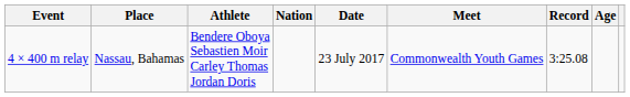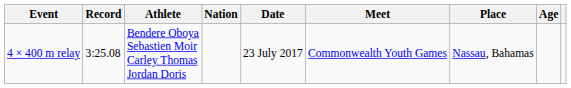 <table class="wikitable" style="font-size:95%;">
 <tr>
 <th>Event</th>
-<th>Place</th>
+<th>Record</th>
 <th>Athlete</th>
 <th>Nation</th>
 <th>Date</th>
 <th>Meet</th>
-<th>Record</th>
+<th>Place</th>
 <th>Age</th>
 <th></th>
 </tr>
 <tr>
 <td><a href='#'>4 × 400 m relay</a></td>
-<td><a href='#'>Nassau</a>, Bahamas</td>
+<td>3:25.08</td>
 <td><a href='#'>Bendere Oboya</a><br><a href='#'>Sebastien Moir</a><br><a href='#'>Carley Thomas</a><br><a href='#'>Jordan Doris</a></td>
 <td></td>
 <td>23 July 2017</td>
 <td><a href='#'>Commonwealth Youth Games</a></td>
-<td>3:25.08</td>
+<td><a href='#'>Nassau</a>, Bahamas</td>
 <td><br><br><br></td>
 <td></td>
 </tr>
 </table>
